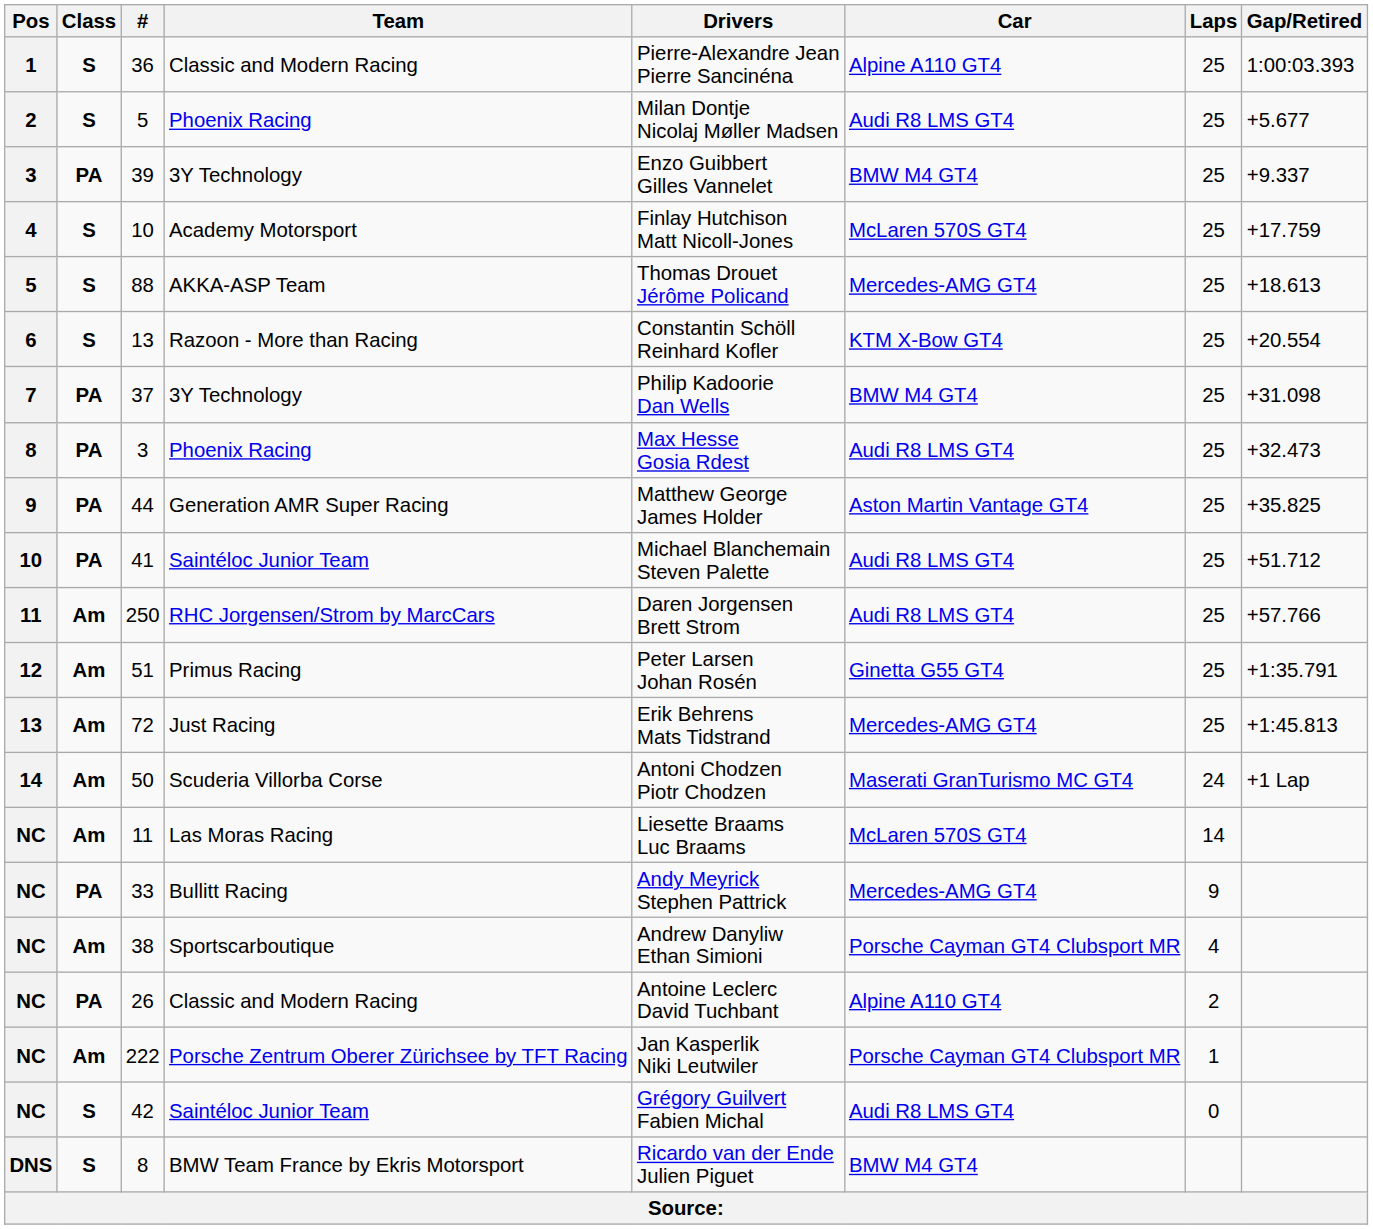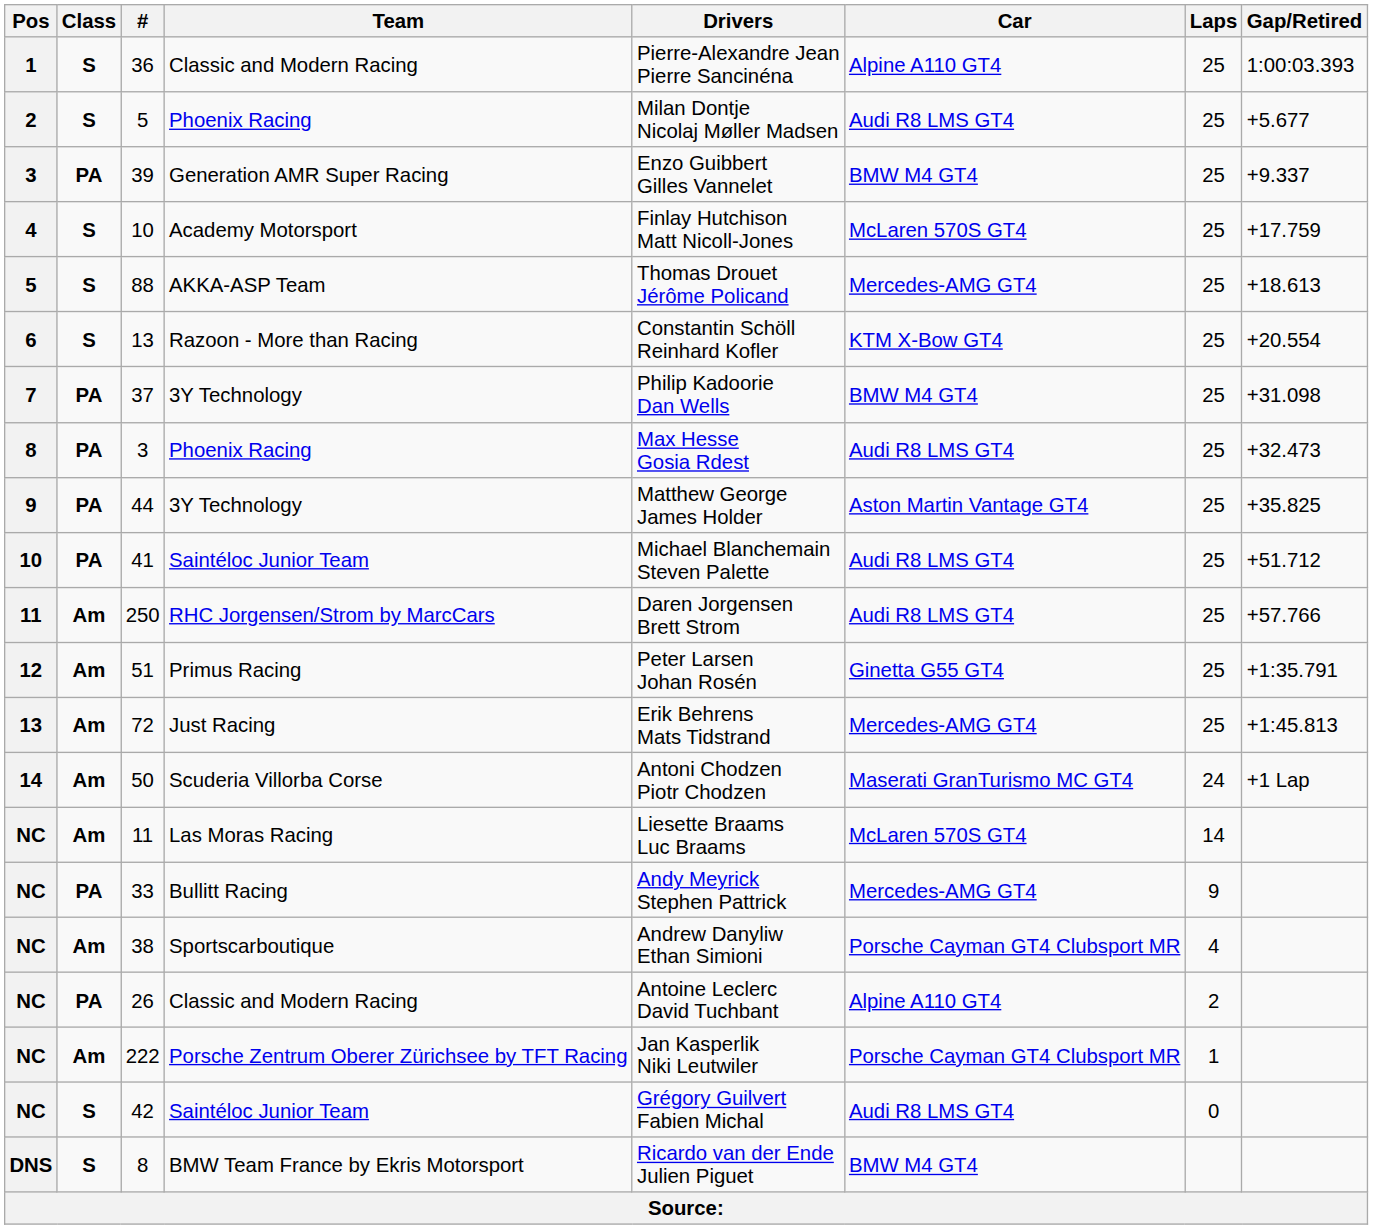 <table class="wikitable sortable" style="font-size: 95%;">
 <tr>
 <th>Pos</th>
 <th>Class</th>
 <th>#</th>
 <th>Team</th>
 <th>Drivers</th>
 <th>Car</th>
 <th>Laps</th>
 <th>Gap/Retired</th>
 </tr>
 <tr>
 <th>1</th>
 <td align=center><strong><span>S</span></strong></td>
 <td align=center>36</td>
 <td> Classic and Modern Racing</td>
 <td> Pierre-Alexandre Jean<br> Pierre Sancinéna</td>
 <td><a href='#'>Alpine A110 GT4</a></td>
 <td align=center>25</td>
 <td>1:00:03.393</td>
 </tr>
 <tr>
 <th>2</th>
 <td align=center><strong><span>S</span></strong></td>
 <td align=center>5</td>
 <td> <a href='#'>Phoenix Racing</a></td>
 <td> Milan Dontje<br> Nicolaj Møller Madsen</td>
 <td><a href='#'>Audi R8 LMS GT4</a></td>
 <td align=center>25</td>
 <td>+5.677</td>
 </tr>
 <tr>
 <th>3</th>
 <td align=center><strong><span>PA</span></strong></td>
 <td align=center>39</td>
-<td> 3Y Technology</td>
+<td> Generation AMR Super Racing</td>
 <td> Enzo Guibbert<br> Gilles Vannelet</td>
 <td><a href='#'>BMW M4 GT4</a></td>
 <td align=center>25</td>
 <td>+9.337</td>
 </tr>
 <tr>
 <th>4</th>
 <td align=center><strong><span>S</span></strong></td>
 <td align=center>10</td>
 <td> Academy Motorsport</td>
 <td> Finlay Hutchison<br> Matt Nicoll-Jones</td>
 <td><a href='#'>McLaren 570S GT4</a></td>
 <td align=center>25</td>
 <td>+17.759</td>
 </tr>
 <tr>
 <th>5</th>
 <td align=center><strong><span>S</span></strong></td>
 <td align=center>88</td>
 <td> AKKA-ASP Team</td>
 <td> Thomas Drouet<br> <a href='#'>Jérôme Policand</a></td>
 <td><a href='#'>Mercedes-AMG GT4</a></td>
 <td align=center>25</td>
 <td>+18.613</td>
 </tr>
 <tr>
 <th>6</th>
 <td align=center><strong><span>S</span></strong></td>
 <td align=center>13</td>
 <td> Razoon - More than Racing</td>
 <td> Constantin Schöll<br> Reinhard Kofler</td>
 <td><a href='#'>KTM X-Bow GT4</a></td>
 <td align=center>25</td>
 <td>+20.554</td>
 </tr>
 <tr>
 <th>7</th>
 <td align=center><strong><span>PA</span></strong></td>
 <td align=center>37</td>
 <td> 3Y Technology</td>
 <td> Philip Kadoorie<br> <a href='#'>Dan Wells</a></td>
 <td><a href='#'>BMW M4 GT4</a></td>
 <td align=center>25</td>
 <td>+31.098</td>
 </tr>
 <tr>
 <th>8</th>
 <td align=center><strong><span>PA</span></strong></td>
 <td align=center>3</td>
 <td> <a href='#'>Phoenix Racing</a></td>
 <td> <a href='#'>Max Hesse</a><br> <a href='#'>Gosia Rdest</a></td>
 <td><a href='#'>Audi R8 LMS GT4</a></td>
 <td align=center>25</td>
 <td>+32.473</td>
 </tr>
 <tr>
 <th>9</th>
 <td align=center><strong><span>PA</span></strong></td>
 <td align=center>44</td>
-<td> Generation AMR Super Racing</td>
+<td> 3Y Technology</td>
 <td> Matthew George<br> James Holder</td>
 <td><a href='#'>Aston Martin Vantage GT4</a></td>
 <td align=center>25</td>
 <td>+35.825</td>
 </tr>
 <tr>
 <th>10</th>
 <td align=center><strong><span>PA</span></strong></td>
 <td align=center>41</td>
 <td> <a href='#'>Saintéloc Junior Team</a></td>
 <td> Michael Blanchemain<br> Steven Palette</td>
 <td><a href='#'>Audi R8 LMS GT4</a></td>
 <td align=center>25</td>
 <td>+51.712</td>
 </tr>
 <tr>
 <th>11</th>
 <td align=center><strong><span>Am</span></strong></td>
 <td align=center>250</td>
 <td> <a href='#'>RHC Jorgensen/Strom by MarcCars</a></td>
 <td> Daren Jorgensen<br> Brett Strom</td>
 <td><a href='#'>Audi R8 LMS GT4</a></td>
 <td align=center>25</td>
 <td>+57.766</td>
 </tr>
 <tr>
 <th>12</th>
 <td align=center><strong><span>Am</span></strong></td>
 <td align=center>51</td>
 <td> Primus Racing</td>
 <td> Peter Larsen<br> Johan Rosén</td>
 <td><a href='#'>Ginetta G55 GT4</a></td>
 <td align=center>25</td>
 <td>+1:35.791</td>
 </tr>
 <tr>
 <th>13</th>
 <td align=center><strong><span>Am</span></strong></td>
 <td align=center>72</td>
 <td> Just Racing</td>
 <td> Erik Behrens<br> Mats Tidstrand</td>
 <td><a href='#'>Mercedes-AMG GT4</a></td>
 <td align=center>25</td>
 <td>+1:45.813</td>
 </tr>
 <tr>
 <th>14</th>
 <td align=center><strong><span>Am</span></strong></td>
 <td align=center>50</td>
 <td> Scuderia Villorba Corse</td>
 <td> Antoni Chodzen<br> Piotr Chodzen</td>
 <td><a href='#'>Maserati GranTurismo MC GT4</a></td>
 <td align=center>24</td>
 <td>+1 Lap</td>
 </tr>
 <tr>
 <th>NC</th>
 <td align=center><strong><span>Am</span></strong></td>
 <td align=center>11</td>
 <td> Las Moras Racing</td>
 <td> Liesette Braams<br> Luc Braams</td>
 <td><a href='#'>McLaren 570S GT4</a></td>
 <td align=center>14</td>
 <td></td>
 </tr>
 <tr>
 <th>NC</th>
 <td align=center><strong><span>PA</span></strong></td>
 <td align=center>33</td>
 <td> Bullitt Racing</td>
 <td> <a href='#'>Andy Meyrick</a><br> Stephen Pattrick</td>
 <td><a href='#'>Mercedes-AMG GT4</a></td>
 <td align=center>9</td>
 <td></td>
 </tr>
 <tr>
 <th>NC</th>
 <td align=center><strong><span>Am</span></strong></td>
 <td align=center>38</td>
 <td> Sportscarboutique</td>
 <td> Andrew Danyliw<br> Ethan Simioni</td>
 <td><a href='#'>Porsche Cayman GT4 Clubsport MR</a></td>
 <td align=center>4</td>
 <td></td>
 </tr>
 <tr>
 <th>NC</th>
 <td align=center><strong><span>PA</span></strong></td>
 <td align=center>26</td>
 <td> Classic and Modern Racing</td>
 <td> Antoine Leclerc<br> David Tuchbant</td>
 <td><a href='#'>Alpine A110 GT4</a></td>
 <td align=center>2</td>
 <td></td>
 </tr>
 <tr>
 <th>NC</th>
 <td align=center><strong><span>Am</span></strong></td>
 <td align=center>222</td>
 <td> <a href='#'>Porsche Zentrum Oberer Zürichsee by TFT Racing</a></td>
 <td> Jan Kasperlik<br> Niki Leutwiler</td>
 <td><a href='#'>Porsche Cayman GT4 Clubsport MR</a></td>
 <td align=center>1</td>
 <td></td>
 </tr>
 <tr>
 <th>NC</th>
 <td align=center><strong><span>S</span></strong></td>
 <td align=center>42</td>
 <td> <a href='#'>Saintéloc Junior Team</a></td>
 <td> <a href='#'>Grégory Guilvert</a><br> Fabien Michal</td>
 <td><a href='#'>Audi R8 LMS GT4</a></td>
 <td align=center>0</td>
 <td></td>
 </tr>
 <tr>
 <th>DNS</th>
 <td align=center><strong><span>S</span></strong></td>
 <td align=center>8</td>
 <td> BMW Team France by Ekris Motorsport</td>
 <td> <a href='#'>Ricardo van der Ende</a><br> Julien Piguet</td>
 <td><a href='#'>BMW M4 GT4</a></td>
 <td></td>
 <td></td>
 </tr>
 <tr>
 <th colspan=8>Source:</th>
 </tr>
 </table>
